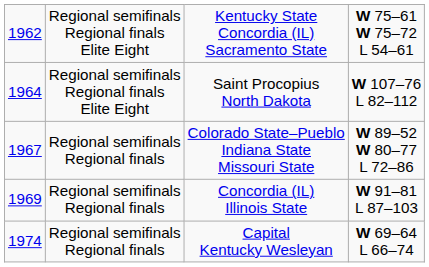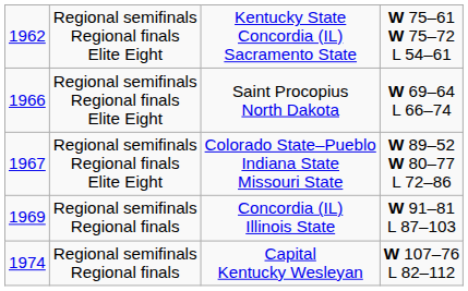 <table class="wikitable">
 <tr align="center">
 <td><a href='#'>1962</a></td>
 <td>Regional semifinals<br>Regional finals<br>Elite Eight</td>
 <td><a href='#'>Kentucky State</a><br><a href='#'>Concordia (IL)</a><br><a href='#'>Sacramento State</a></td>
 <td><strong>W</strong> 75–61<br><strong>W</strong> 75–72<br>L 54–61</td>
 </tr>
 <tr align="center">
-<td><a href='#'>1964</a></td>
+<td><a href='#'>1966</a></td>
 <td>Regional semifinals<br>Regional finals<br>Elite Eight</td>
 <td>Saint Procopius<br><a href='#'>North Dakota</a></td>
-<td><strong>W</strong> 107–76<br>L 82–112</td>
+<td><strong>W</strong> 69–64<br>L 66–74</td>
 </tr>
 <tr align="center">
 <td><a href='#'>1967</a></td>
-<td>Regional semifinals<br>Regional finals</td>
+<td>Regional semifinals<br>Regional finals<br>Elite Eight</td>
 <td><a href='#'>Colorado State–Pueblo</a><br><a href='#'>Indiana State</a><br><a href='#'>Missouri State</a></td>
 <td><strong>W</strong> 89–52<br><strong>W</strong> 80–77<br>L 72–86</td>
 </tr>
 <tr align="center">
 <td><a href='#'>1969</a></td>
 <td>Regional semifinals<br>Regional finals</td>
 <td><a href='#'>Concordia (IL)</a><br><a href='#'>Illinois State</a></td>
 <td><strong>W</strong> 91–81<br>L 87–103</td>
 </tr>
 <tr align="center">
 <td><a href='#'>1974</a></td>
 <td>Regional semifinals<br>Regional finals</td>
 <td><a href='#'>Capital</a><br><a href='#'>Kentucky Wesleyan</a></td>
-<td><strong>W</strong> 69–64<br>L 66–74</td>
+<td><strong>W</strong> 107–76<br>L 82–112</td>
 </tr>
 </table>
